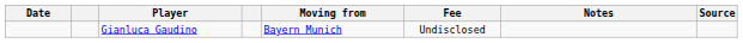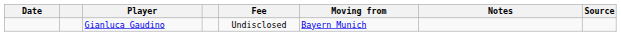 <table class="wikitable sortable">
 <tr>
 <th style="width:80px;">Date</th>
 <th style="width:30px;"></th>
 <th style="width:180px;">Player</th>
 <th style="width:20px;"></th>
+<th style="width:120px;" class="unsortable">Fee</th>
 <th style="width:180px;">Moving from</th>
-<th style="width:120px;" class="unsortable">Fee</th>
 <th style="width:250px;" class="unsortable">Notes</th>
 <th style="width:20px;">Source</th>
 </tr>
 <tr>
 <td></td>
 <td align=center></td>
 <td> <a href='#'>Gianluca Gaudino</a></td>
 <td align=center></td>
+<td align=center>Undisclosed</td>
 <td> <a href='#'>Bayern Munich</a></td>
-<td align=center>Undisclosed</td>
 <td align=center></td>
 <td></td>
 </tr>
 </table>
